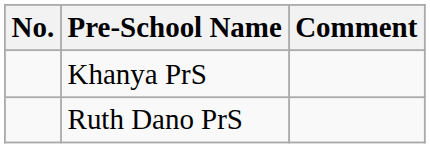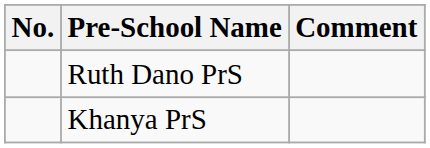 <table class="wikitable">
 <tr>
 <th>No.</th>
 <th>Pre-School Name</th>
 <th>Comment</th>
 </tr>
 <tr>
 <td></td>
-<td>Khanya PrS</td>
+<td>Ruth Dano PrS</td>
 <td></td>
 </tr>
 <tr>
 <td></td>
-<td>Ruth Dano PrS</td>
+<td>Khanya PrS</td>
 <td></td>
 </tr>
 </table>
